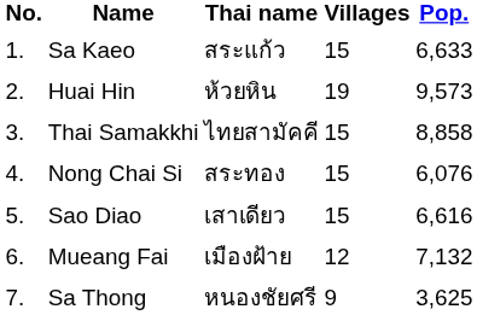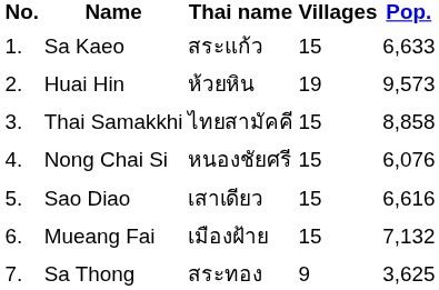 <table>
 <tr>
 <th>No.</th>
 <th>Name</th>
 <th>Thai name</th>
 <th>Villages</th>
 <th><a href='#'>Pop.</a></th>
 </tr>
 <tr>
 <td>1.</td>
 <td>Sa Kaeo</td>
 <td>สระแก้ว</td>
 <td>15</td>
 <td>6,633</td>
 <td></td>
 </tr>
 <tr>
 <td>2.</td>
 <td>Huai Hin</td>
 <td>ห้วยหิน</td>
 <td>19</td>
 <td>9,573</td>
 <td></td>
 </tr>
 <tr>
 <td>3.</td>
 <td>Thai Samakkhi</td>
 <td>ไทยสามัคคี</td>
 <td>15</td>
 <td>8,858</td>
 <td></td>
 </tr>
 <tr>
 <td>4.</td>
 <td>Nong Chai Si</td>
-<td>สระทอง</td>
+<td>หนองชัยศรี</td>
 <td>15</td>
 <td>6,076</td>
 <td></td>
 </tr>
 <tr>
 <td>5.</td>
 <td>Sao Diao</td>
 <td>เสาเดียว</td>
 <td>15</td>
 <td>6,616</td>
 <td></td>
 </tr>
 <tr>
 <td>6.</td>
 <td>Mueang Fai</td>
 <td>เมืองฝ้าย</td>
-<td>12</td>
+<td>15</td>
 <td>7,132</td>
 <td></td>
 </tr>
 <tr>
 <td>7.</td>
 <td>Sa Thong</td>
-<td>หนองชัยศรี</td>
+<td>สระทอง</td>
 <td>9</td>
 <td>3,625</td>
 <td></td>
 </tr>
 </table>
